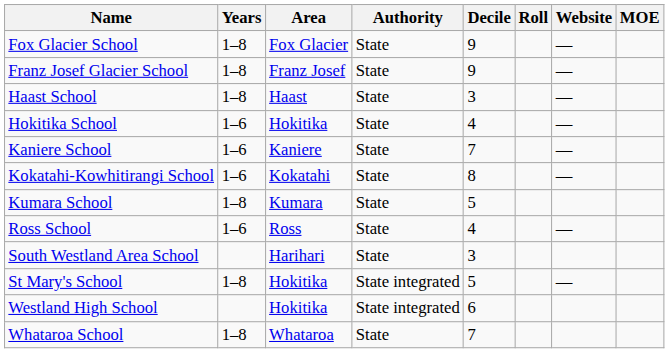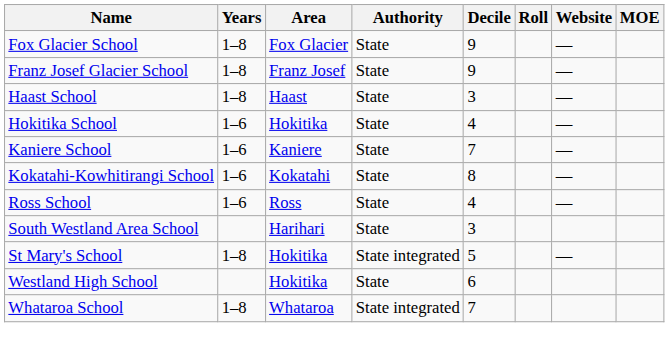 <table class="wikitable sortable">
 <tr>
 <th>Name</th>
 <th>Years</th>
 <th>Area</th>
 <th>Authority</th>
 <th>Decile</th>
 <th>Roll</th>
 <th>Website</th>
 <th>MOE</th>
 </tr>
 <tr>
 <td><a href='#'>Fox Glacier School</a></td>
 <td>1–8</td>
 <td><a href='#'>Fox Glacier</a></td>
 <td>State</td>
 <td>9</td>
 <td></td>
 <td>—</td>
 <td></td>
 </tr>
 <tr>
 <td><a href='#'>Franz Josef Glacier School</a></td>
 <td>1–8</td>
 <td><a href='#'>Franz Josef</a></td>
 <td>State</td>
 <td>9</td>
 <td></td>
 <td>—</td>
 <td></td>
 </tr>
 <tr>
 <td><a href='#'>Haast School</a></td>
 <td>1–8</td>
 <td><a href='#'>Haast</a></td>
 <td>State</td>
 <td>3</td>
 <td></td>
 <td>—</td>
 <td></td>
 </tr>
 <tr>
 <td><a href='#'>Hokitika School</a></td>
 <td>1–6</td>
 <td><a href='#'>Hokitika</a></td>
 <td>State</td>
 <td>4</td>
 <td></td>
 <td>—</td>
 <td></td>
 </tr>
 <tr>
 <td><a href='#'>Kaniere School</a></td>
 <td>1–6</td>
 <td><a href='#'>Kaniere</a></td>
 <td>State</td>
 <td>7</td>
 <td></td>
 <td>—</td>
 <td></td>
 </tr>
 <tr>
 <td><a href='#'>Kokatahi-Kowhitirangi School</a></td>
 <td>1–6</td>
 <td><a href='#'>Kokatahi</a></td>
 <td>State</td>
 <td>8</td>
 <td></td>
 <td>—</td>
 <td></td>
 </tr>
 <tr>
-<td><a href='#'>Kumara School</a></td>
-<td>1–8</td>
-<td><a href='#'>Kumara</a></td>
-<td>State</td>
-<td>5</td>
-<td></td>
-<td></td>
-<td></td>
-</tr>
-<tr>
 <td><a href='#'>Ross School</a></td>
 <td>1–6</td>
 <td><a href='#'>Ross</a></td>
 <td>State</td>
 <td>4</td>
 <td></td>
 <td>—</td>
 <td></td>
 </tr>
 <tr>
 <td><a href='#'>South Westland Area School</a></td>
 <td></td>
 <td><a href='#'>Harihari</a></td>
 <td>State</td>
 <td>3</td>
 <td></td>
 <td></td>
 <td></td>
 </tr>
 <tr>
 <td><a href='#'>St Mary's School</a></td>
 <td>1–8</td>
 <td><a href='#'>Hokitika</a></td>
 <td>State integrated</td>
 <td>5</td>
 <td></td>
 <td>—</td>
 <td></td>
 </tr>
 <tr>
 <td><a href='#'>Westland High School</a></td>
 <td></td>
 <td><a href='#'>Hokitika</a></td>
-<td>State integrated</td>
+<td>State</td>
 <td>6</td>
 <td></td>
 <td></td>
 <td></td>
 </tr>
 <tr>
 <td><a href='#'>Whataroa School</a></td>
 <td>1–8</td>
 <td><a href='#'>Whataroa</a></td>
-<td>State</td>
+<td>State integrated</td>
 <td>7</td>
 <td></td>
 <td></td>
 <td></td>
 </tr>
 </table>
